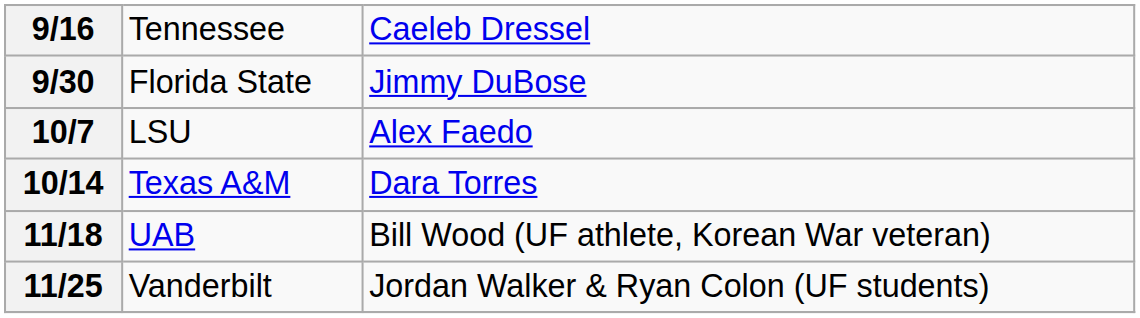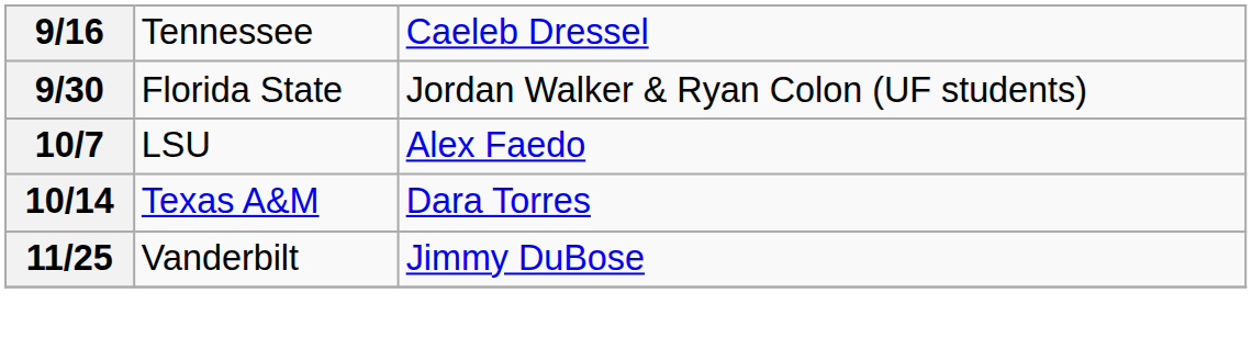 <table class="wikitable" style="width:35em">
 <tr>
 <th>9/16</th>
 <td>Tennessee</td>
 <td><a href='#'>Caeleb Dressel</a></td>
 </tr>
 <tr>
 <th>9/30</th>
 <td>Florida State</td>
-<td><a href='#'>Jimmy DuBose</a></td>
+<td>Jordan Walker & Ryan Colon (UF students)</td>
 </tr>
 <tr>
 <th>10/7</th>
 <td>LSU</td>
 <td><a href='#'>Alex Faedo</a></td>
 </tr>
 <tr>
 <th>10/14</th>
 <td><a href='#'>Texas A&M</a></td>
 <td><a href='#'>Dara Torres</a></td>
 </tr>
 <tr>
-<th>11/18</th>
-<td><a href='#'>UAB</a></td>
-<td>Bill Wood (UF athlete, Korean War veteran)</td>
-</tr>
-<tr>
 <th>11/25</th>
 <td>Vanderbilt</td>
-<td>Jordan Walker & Ryan Colon (UF students)</td>
+<td><a href='#'>Jimmy DuBose</a></td>
 </tr>
 <tr>
 </tr>
 </table>
